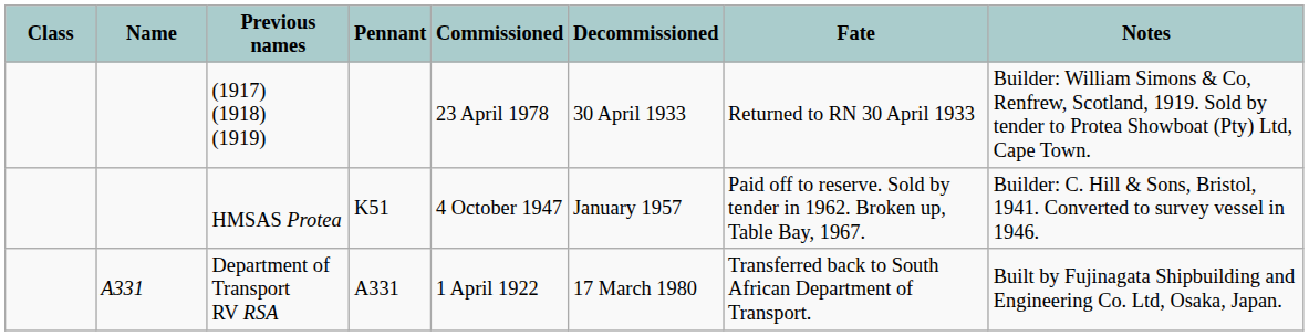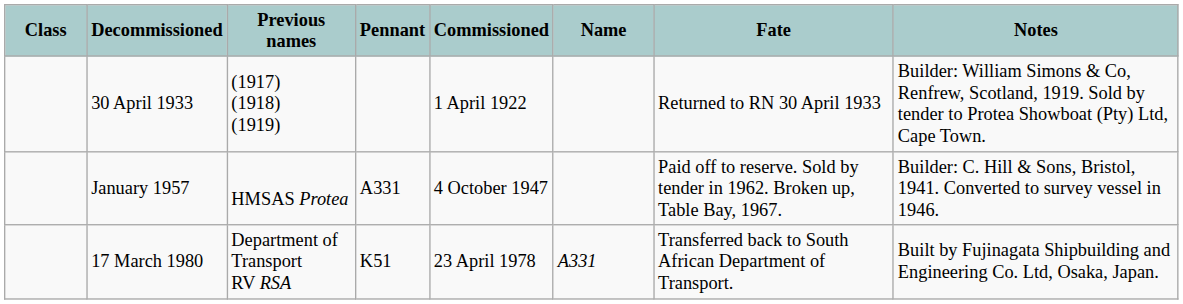 <table class="wikitable sortable" style="font-style: normal; font-size: 85%">
 <tr>
 <th style="width:8%; background-color:#aacccc">Class</th>
-<th style="width:10%; background-color:#aacccc">Name</th>
+<th style="width:5%; background-color:#aacccc">Decommissioned</th>
 <th class=unsortable style="width:12%; background-color:#aacccc">Previous names</th>
 <th style="width:5%; background-color:#aacccc">Pennant</th>
 <th style="width:5%; background-color:#aacccc">Commissioned</th>
-<th style="width:5%; background-color:#aacccc">Decommissioned</th>
+<th style="width:10%; background-color:#aacccc">Name</th>
 <th class=unsortable style="width:25%; background-color:#aacccc">Fate</th>
 <th class=unsortable style="width:30%; background-color:#aacccc">Notes</th>
 </tr>
 <tr>
 <td></td>
-<td></td>
+<td>30 April 1933</td>
 <td> (1917)<br> (1918)<br> (1919)</td>
 <td></td>
-<td>23 April 1978</td>
-<td>30 April 1933</td>
+<td>1 April 1922</td>
+<td></td>
 <td>Returned to RN 30 April 1933</td>
 <td>Builder: William Simons & Co, Renfrew, Scotland, 1919.  Sold by tender to Protea Showboat (Pty) Ltd, Cape Town.</td>
 </tr>
 <tr>
 <td></td>
+<td>January 1957</td>
+<td><br>HMSAS <em>Protea</em></td>
+<td>A331</td>
+<td>4 October 1947</td>
 <td></td>
-<td><br>HMSAS <em>Protea</em></td>
-<td>K51</td>
-<td>4 October 1947</td>
-<td>January 1957</td>
 <td>Paid off to reserve.  Sold by tender in 1962.  Broken up, Table Bay, 1967.</td>
 <td>Builder: C. Hill & Sons, Bristol, 1941.  Converted to survey vessel in 1946.</td>
 </tr>
 <tr>
 <td></td>
+<td>17 March 1980</td>
+<td>Department of Transport<br>RV <em>RSA</em></td>
+<td>K51</td>
+<td>23 April 1978</td>
 <td><em>A331</em></td>
-<td>Department of Transport<br>RV <em>RSA</em></td>
-<td>A331</td>
-<td>1 April 1922</td>
-<td>17 March 1980</td>
 <td>Transferred back to South African Department of Transport.</td>
 <td>Built by Fujinagata Shipbuilding and Engineering Co. Ltd, Osaka, Japan.</td>
 </tr>
 </table>
